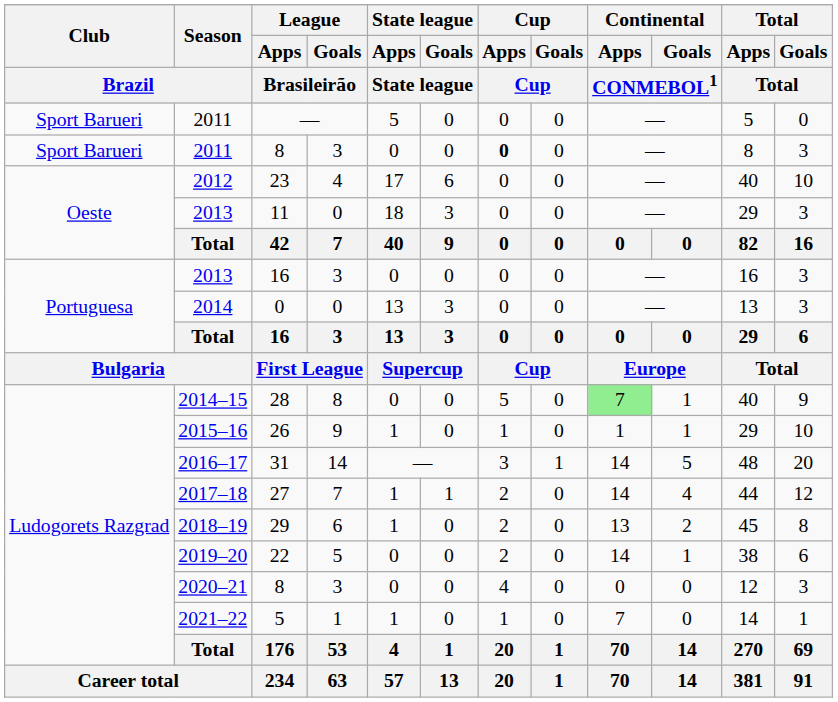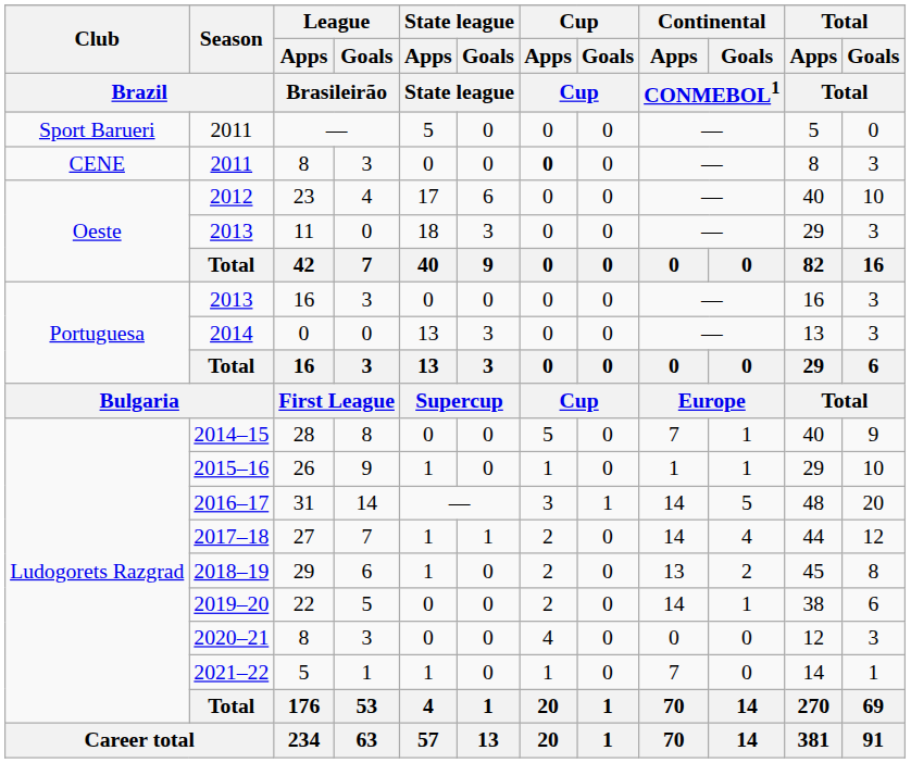 <table class="wikitable" style="text-align: center">
 <tr>
 </tr>
 <tr>
 <th rowspan="2">Club</th>
 <th rowspan="2">Season</th>
 <th colspan="2">League</th>
 <th colspan="2">State league</th>
 <th colspan="2">Cup</th>
 <th colspan="2">Continental</th>
 <th colspan="2">Total</th>
 </tr>
 <tr>
 <th>Apps</th>
 <th>Goals</th>
 <th>Apps</th>
 <th>Goals</th>
 <th>Apps</th>
 <th>Goals</th>
 <th>Apps</th>
 <th>Goals</th>
 <th>Apps</th>
 <th>Goals</th>
 </tr>
 <tr>
 <th colspan="2"><a href='#'>Brazil</a></th>
 <th colspan="2">Brasileirão</th>
 <th colspan="2">State league</th>
 <th colspan="2"><a href='#'>Cup</a></th>
 <th colspan="2"><a href='#'>CONMEBOL</a><sup><span>1</span></sup></th>
 <th colspan="2">Total</th>
 </tr>
 <tr>
 <td><a href='#'>Sport Barueri</a></td>
 <td>2011</td>
 <td colspan="2">—</td>
 <td>5</td>
 <td>0</td>
 <td>0</td>
 <td>0</td>
 <td colspan="2">—</td>
 <td>5</td>
 <td>0</td>
 </tr>
 <tr>
-<td><a href='#'>Sport Barueri</a></td>
+<td><a href='#'>CENE</a></td>
 <td><a href='#'>2011</a></td>
 <td>8</td>
 <td>3</td>
 <td>0</td>
 <td>0</td>
 <td><strong>0</strong></td>
 <td>0</td>
 <td colspan="2">—</td>
 <td>8</td>
 <td>3</td>
 </tr>
 <tr>
 <td rowspan=3><a href='#'>Oeste</a></td>
 <td><a href='#'>2012</a></td>
 <td>23</td>
 <td>4</td>
 <td>17</td>
 <td>6</td>
 <td>0</td>
 <td>0</td>
 <td colspan="2">—</td>
 <td>40</td>
 <td>10</td>
 </tr>
 <tr>
 <td><a href='#'>2013</a></td>
 <td>11</td>
 <td>0</td>
 <td>18</td>
 <td>3</td>
 <td>0</td>
 <td>0</td>
 <td colspan="2">—</td>
 <td>29</td>
 <td>3</td>
 </tr>
 <tr>
 <th>Total</th>
 <th>42</th>
 <th>7</th>
 <th>40</th>
 <th>9</th>
 <th>0</th>
 <th>0</th>
 <th>0</th>
 <th>0</th>
 <th>82</th>
 <th>16</th>
 </tr>
 <tr>
 <td rowspan=3><a href='#'>Portuguesa</a></td>
 <td><a href='#'>2013</a></td>
 <td>16</td>
 <td>3</td>
 <td>0</td>
 <td>0</td>
 <td>0</td>
 <td>0</td>
 <td colspan="2">—</td>
 <td>16</td>
 <td>3</td>
 </tr>
 <tr>
 <td><a href='#'>2014</a></td>
 <td>0</td>
 <td>0</td>
 <td>13</td>
 <td>3</td>
 <td>0</td>
 <td>0</td>
 <td colspan="2">—</td>
 <td>13</td>
 <td>3</td>
 </tr>
 <tr>
 <th>Total</th>
 <th>16</th>
 <th>3</th>
 <th>13</th>
 <th>3</th>
 <th>0</th>
 <th>0</th>
 <th>0</th>
 <th>0</th>
 <th>29</th>
 <th>6</th>
 </tr>
 <tr>
 <th colspan="2"><a href='#'>Bulgaria</a></th>
 <th colspan="2"><a href='#'>First League</a></th>
 <th colspan="2"><a href='#'>Supercup</a></th>
 <th colspan="2"><a href='#'>Cup</a></th>
 <th colspan="2"><a href='#'>Europe</a></th>
 <th colspan="2">Total</th>
 </tr>
 <tr>
 <td rowspan=9><a href='#'>Ludogorets Razgrad</a></td>
 <td><a href='#'>2014–15</a></td>
 <td>28</td>
 <td>8</td>
 <td>0</td>
 <td>0</td>
 <td>5</td>
 <td>0</td>
-<td style="background: lightgreen;">7</td>
+<td>7</td>
 <td>1</td>
 <td>40</td>
 <td>9</td>
 </tr>
 <tr>
 <td><a href='#'>2015–16</a></td>
 <td>26</td>
 <td>9</td>
 <td>1</td>
 <td>0</td>
 <td>1</td>
 <td>0</td>
 <td>1</td>
 <td>1</td>
 <td>29</td>
 <td>10</td>
 </tr>
 <tr>
 <td><a href='#'>2016–17</a></td>
 <td>31</td>
 <td>14</td>
 <td colspan="2">—</td>
 <td>3</td>
 <td>1</td>
 <td>14</td>
 <td>5</td>
 <td>48</td>
 <td>20</td>
 </tr>
 <tr>
 <td><a href='#'>2017–18</a></td>
 <td>27</td>
 <td>7</td>
 <td>1</td>
 <td>1</td>
 <td>2</td>
 <td>0</td>
 <td>14</td>
 <td>4</td>
 <td>44</td>
 <td>12</td>
 </tr>
 <tr>
 <td><a href='#'>2018–19</a></td>
 <td>29</td>
 <td>6</td>
 <td>1</td>
 <td>0</td>
 <td>2</td>
 <td>0</td>
 <td>13</td>
 <td>2</td>
 <td>45</td>
 <td>8</td>
 </tr>
 <tr>
 <td><a href='#'>2019–20</a></td>
 <td>22</td>
 <td>5</td>
 <td>0</td>
 <td>0</td>
 <td>2</td>
 <td>0</td>
 <td>14</td>
 <td>1</td>
 <td>38</td>
 <td>6</td>
 </tr>
 <tr>
 <td><a href='#'>2020–21</a></td>
 <td>8</td>
 <td>3</td>
 <td>0</td>
 <td>0</td>
 <td>4</td>
 <td>0</td>
 <td>0</td>
 <td>0</td>
 <td>12</td>
 <td>3</td>
 </tr>
 <tr>
 <td><a href='#'>2021–22</a></td>
 <td>5</td>
 <td>1</td>
 <td>1</td>
 <td>0</td>
 <td>1</td>
 <td>0</td>
 <td>7</td>
 <td>0</td>
 <td>14</td>
 <td>1</td>
 </tr>
 <tr>
 <th>Total</th>
 <th>176</th>
 <th>53</th>
 <th>4</th>
 <th>1</th>
 <th>20</th>
 <th>1</th>
 <th>70</th>
 <th>14</th>
 <th>270</th>
 <th>69</th>
 </tr>
 <tr>
 <th colspan="2">Career total</th>
 <th>234</th>
 <th>63</th>
 <th>57</th>
 <th>13</th>
 <th>20</th>
 <th>1</th>
 <th>70</th>
 <th>14</th>
 <th>381</th>
 <th>91</th>
 </tr>
 </table>
